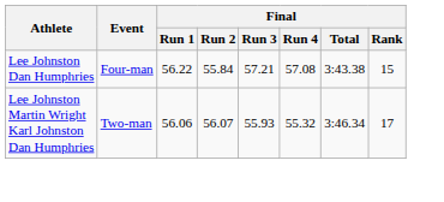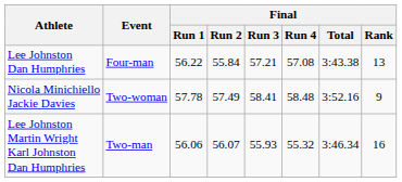 <table class="wikitable" style="font-size:90%">
 <tr>
 <th rowspan="2">Athlete</th>
 <th rowspan="2">Event</th>
 <th colspan="6">Final</th>
 </tr>
 <tr>
 <th>Run 1</th>
 <th>Run 2</th>
 <th>Run 3</th>
 <th>Run 4</th>
 <th>Total</th>
 <th>Rank</th>
 </tr>
 <tr>
 <td><a href='#'>Lee Johnston</a><br><a href='#'>Dan Humphries</a></td>
 <td><a href='#'>Four-man</a></td>
 <td align="center">56.22</td>
 <td align="center">55.84</td>
 <td align="center">57.21</td>
 <td align="center">57.08</td>
 <td align="center">3:43.38</td>
-<td align="center">15</td>
+<td align="center">13</td>
+</tr>
+<tr>
+<td><a href='#'>Nicola Minichiello</a><br><a href='#'>Jackie Davies</a></td>
+<td><a href='#'>Two-woman</a></td>
+<td align="center">57.78</td>
+<td align="center">57.49</td>
+<td align="center">58.41</td>
+<td align="center">58.48</td>
+<td align="center">3:52.16</td>
+<td align="center">9</td>
 </tr>
 <tr>
 <td><a href='#'>Lee Johnston</a><br><a href='#'>Martin Wright</a><br><a href='#'>Karl Johnston</a><br><a href='#'>Dan Humphries</a></td>
 <td><a href='#'>Two-man</a></td>
 <td align="center">56.06</td>
 <td align="center">56.07</td>
 <td align="center">55.93</td>
 <td align="center">55.32</td>
 <td align="center">3:46.34</td>
-<td align="center">17</td>
+<td align="center">16</td>
 </tr>
 </table>
